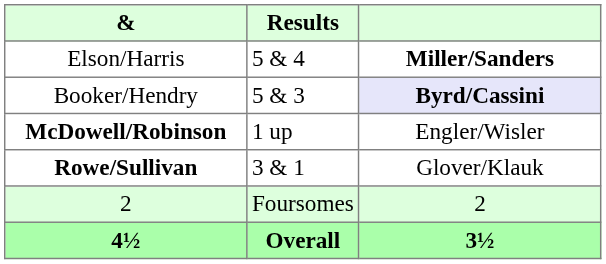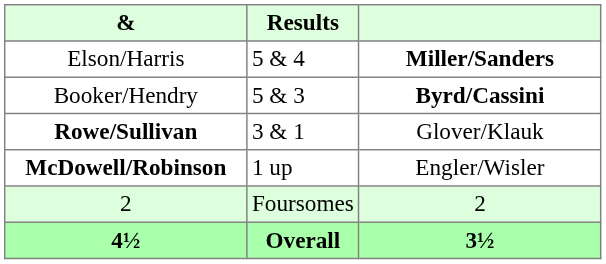 <table border="1" cellpadding="3" style="border-collapse:collapse; text-align:center;">
 <tr style="background:#ddffdd;">
 <th width=160> & </th>
 <th>Results</th>
 <th width=160></th>
 </tr>
 <tr>
 <td>Elson/Harris</td>
 <td align=left> 5 & 4</td>
 <td><strong>Miller/Sanders</strong></td>
 </tr>
 <tr>
 <td>Booker/Hendry</td>
 <td align=left> 5 & 3</td>
-<td style="background: lavender;"><strong>Byrd/Cassini</strong></td>
+<td><strong>Byrd/Cassini</strong></td>
+</tr>
+<tr>
+<td><strong>Rowe/Sullivan</strong></td>
+<td align=left> 3 & 1</td>
+<td>Glover/Klauk</td>
 </tr>
 <tr>
 <td><strong>McDowell/Robinson</strong></td>
 <td align=left> 1 up</td>
 <td>Engler/Wisler</td>
-</tr>
-<tr>
-<td><strong>Rowe/Sullivan</strong></td>
-<td align=left> 3 & 1</td>
-<td>Glover/Klauk</td>
 </tr>
 <tr style="background:#ddffdd;">
 <td>2</td>
 <td>Foursomes</td>
 <td>2</td>
 </tr>
 <tr style="background:#aaffaa;">
 <th>4½</th>
 <th>Overall</th>
 <th>3½</th>
 </tr>
 </table>
